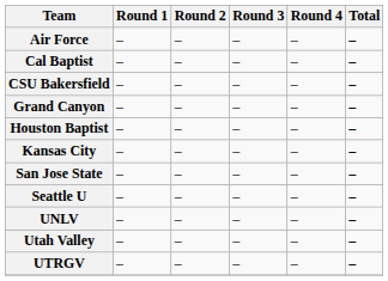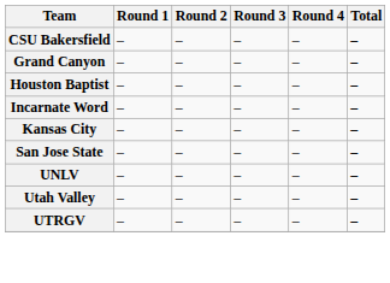 <table class="wikitable sortable">
 <tr>
 <th>Team</th>
 <th>Round 1</th>
 <th>Round 2</th>
 <th>Round 3</th>
 <th>Round 4</th>
 <th>Total</th>
-</tr>
-<tr>
-<th style=>Air Force</th>
-<td>–</td>
-<td>–</td>
-<td>–</td>
-<td>–</td>
-<td><strong>–</strong></td>
-</tr>
-<tr>
-<th style=>Cal Baptist</th>
-<td>–</td>
-<td>–</td>
-<td>–</td>
-<td>–</td>
-<td><strong>–</strong></td>
 </tr>
 <tr>
 <th style=>CSU Bakersfield</th>
 <td>–</td>
 <td>–</td>
 <td>–</td>
 <td>–</td>
 <td><strong>–</strong></td>
 </tr>
 <tr>
 <th style=>Grand Canyon</th>
 <td>–</td>
 <td>–</td>
 <td>–</td>
 <td>–</td>
 <td><strong>–</strong></td>
 </tr>
 <tr>
 <th style=>Houston Baptist</th>
 <td>–</td>
 <td>–</td>
 <td>–</td>
 <td>–</td>
 <td><strong>–</strong></td>
 </tr>
 <tr>
+<th style=>Incarnate Word</th>
+<td>–</td>
+<td>–</td>
+<td>–</td>
+<td>–</td>
+<td><strong>–</strong></td>
+</tr>
+<tr>
 <th style=>Kansas City</th>
 <td>–</td>
 <td>–</td>
 <td>–</td>
 <td>–</td>
 <td><strong>–</strong></td>
 </tr>
 <tr>
 <th style=>San Jose State</th>
-<td>–</td>
-<td>–</td>
-<td>–</td>
-<td>–</td>
-<td><strong>–</strong></td>
-</tr>
-<tr>
-<th style=>Seattle U</th>
 <td>–</td>
 <td>–</td>
 <td>–</td>
 <td>–</td>
 <td><strong>–</strong></td>
 </tr>
 <tr>
 <th style=>UNLV</th>
 <td>–</td>
 <td>–</td>
 <td>–</td>
 <td>–</td>
 <td><strong>–</strong></td>
 </tr>
 <tr>
 <th style=>Utah Valley</th>
 <td>–</td>
 <td>–</td>
 <td>–</td>
 <td>–</td>
 <td><strong>–</strong></td>
 </tr>
 <tr>
 <th style=>UTRGV</th>
 <td>–</td>
 <td>–</td>
 <td>–</td>
 <td>–</td>
 <td><strong>–</strong></td>
 </tr>
 <tr>
 </tr>
 </table>
